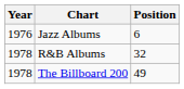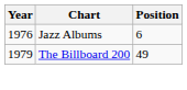 <table class="wikitable" border="1">
 <tr>
 <th>Year</th>
 <th>Chart</th>
 <th>Position</th>
 </tr>
 <tr>
 <td>1976</td>
 <td>Jazz Albums</td>
 <td>6</td>
 </tr>
 <tr>
-<td>1978</td>
-<td>R&B Albums</td>
-<td>32</td>
-</tr>
-<tr>
-<td>1978</td>
+<td>1979</td>
 <td><a href='#'>The Billboard 200</a></td>
 <td>49</td>
 </tr>
 </table>
